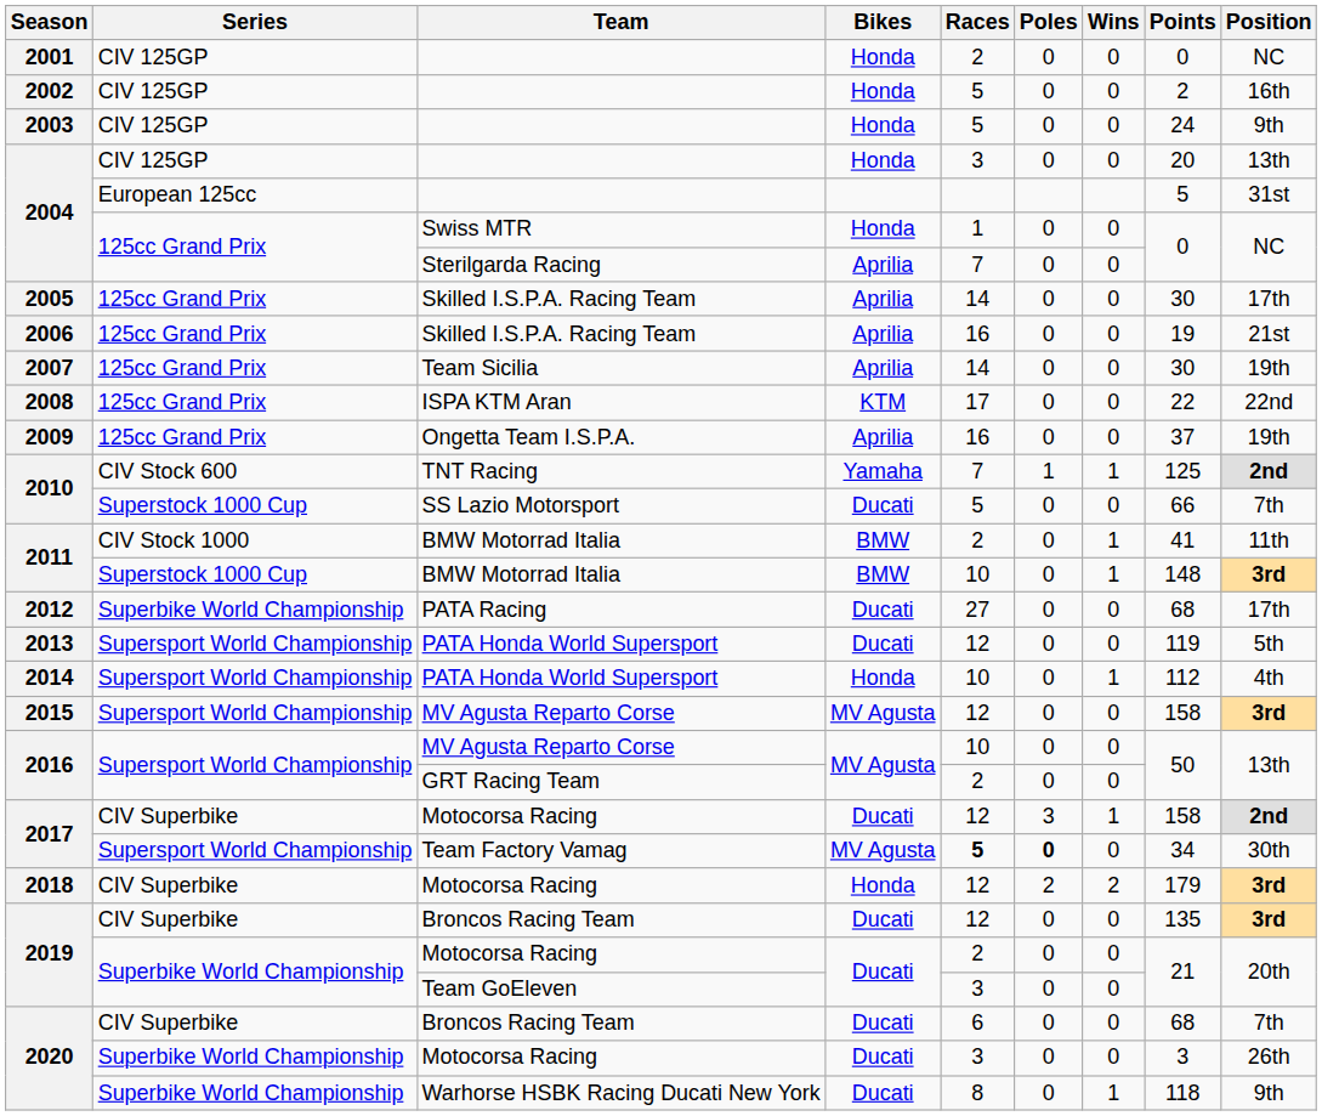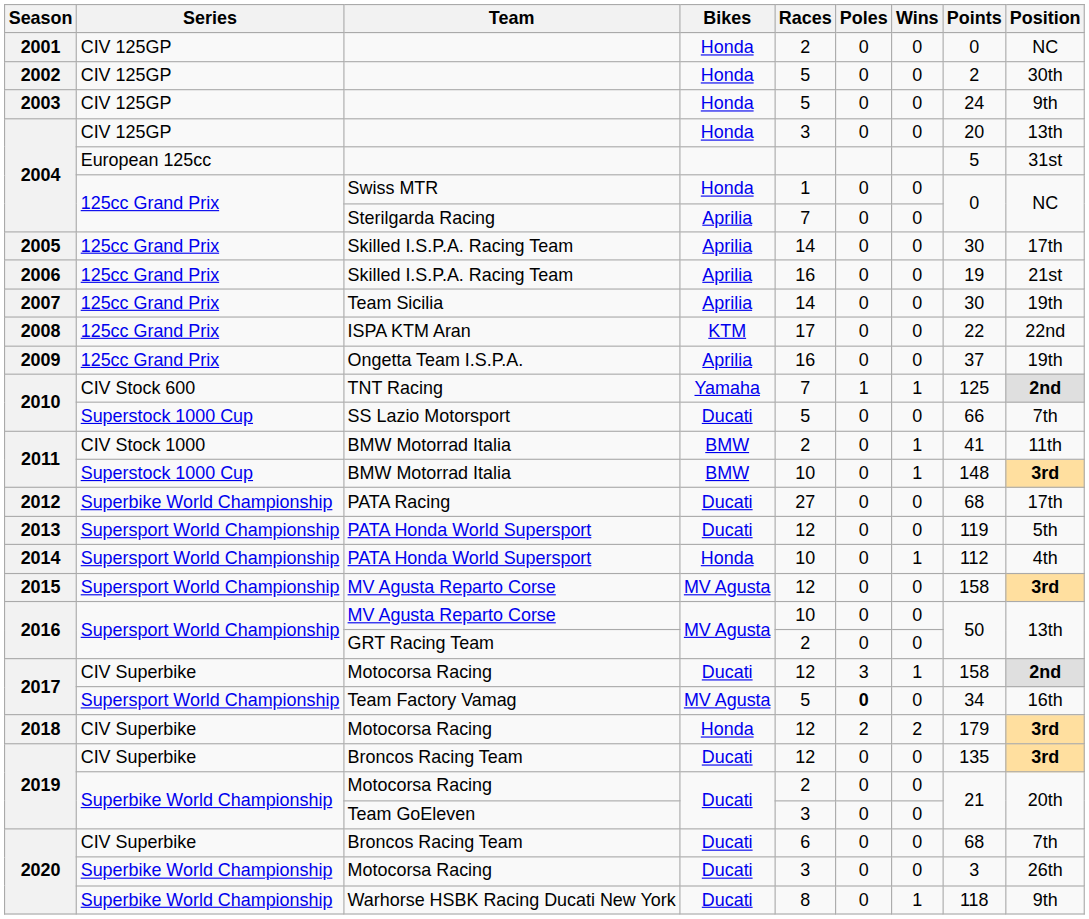 <table class=wikitable style=text-align:center>
 <tr>
 <th>Season</th>
 <th>Series</th>
 <th>Team</th>
 <th>Bikes</th>
 <th>Races</th>
 <th>Poles</th>
 <th>Wins</th>
 <th>Points</th>
 <th>Position</th>
 </tr>
 <tr>
 <th>2001</th>
 <td align=left>CIV 125GP</td>
 <td></td>
 <td><a href='#'>Honda</a></td>
 <td>2</td>
 <td>0</td>
 <td>0</td>
 <td>0</td>
 <td>NC</td>
 </tr>
 <tr>
 <th>2002</th>
 <td align=left>CIV 125GP</td>
 <td></td>
 <td><a href='#'>Honda</a></td>
 <td>5</td>
 <td>0</td>
 <td>0</td>
 <td>2</td>
-<td>16th</td>
+<td>30th</td>
 </tr>
 <tr>
 <th>2003</th>
 <td align=left>CIV 125GP</td>
 <td></td>
 <td><a href='#'>Honda</a></td>
 <td>5</td>
 <td>0</td>
 <td>0</td>
 <td>24</td>
 <td>9th</td>
 </tr>
 <tr>
 <th rowspan=4>2004</th>
 <td align=left>CIV 125GP</td>
 <td></td>
 <td><a href='#'>Honda</a></td>
 <td>3</td>
 <td>0</td>
 <td>0</td>
 <td>20</td>
 <td>13th</td>
 </tr>
 <tr>
 <td align=left>European 125cc</td>
 <td></td>
 <td></td>
 <td></td>
 <td></td>
 <td></td>
 <td>5</td>
 <td>31st</td>
 </tr>
 <tr>
 <td align=left rowspan=2><a href='#'>125cc Grand Prix</a></td>
 <td align=left>Swiss MTR</td>
 <td><a href='#'>Honda</a></td>
 <td>1</td>
 <td>0</td>
 <td>0</td>
 <td rowspan=2>0</td>
 <td rowspan=2>NC</td>
 </tr>
 <tr>
 <td align=left>Sterilgarda Racing</td>
 <td><a href='#'>Aprilia</a></td>
 <td>7</td>
 <td>0</td>
 <td>0</td>
 </tr>
 <tr>
 <th>2005</th>
 <td align=left><a href='#'>125cc Grand Prix</a></td>
 <td align=left>Skilled I.S.P.A. Racing Team</td>
 <td><a href='#'>Aprilia</a></td>
 <td>14</td>
 <td>0</td>
 <td>0</td>
 <td>30</td>
 <td>17th</td>
 </tr>
 <tr>
 <th>2006</th>
 <td align=left><a href='#'>125cc Grand Prix</a></td>
 <td align=left>Skilled I.S.P.A. Racing Team</td>
 <td><a href='#'>Aprilia</a></td>
 <td>16</td>
 <td>0</td>
 <td>0</td>
 <td>19</td>
 <td>21st</td>
 </tr>
 <tr>
 <th>2007</th>
 <td align=left><a href='#'>125cc Grand Prix</a></td>
 <td align=left>Team Sicilia</td>
 <td><a href='#'>Aprilia</a></td>
 <td>14</td>
 <td>0</td>
 <td>0</td>
 <td>30</td>
 <td>19th</td>
 </tr>
 <tr>
 <th>2008</th>
 <td align=left><a href='#'>125cc Grand Prix</a></td>
 <td align=left>ISPA KTM Aran</td>
 <td><a href='#'>KTM</a></td>
 <td>17</td>
 <td>0</td>
 <td>0</td>
 <td>22</td>
 <td>22nd</td>
 </tr>
 <tr>
 <th>2009</th>
 <td align=left><a href='#'>125cc Grand Prix</a></td>
 <td align=left>Ongetta Team I.S.P.A.</td>
 <td><a href='#'>Aprilia</a></td>
 <td>16</td>
 <td>0</td>
 <td>0</td>
 <td>37</td>
 <td>19th</td>
 </tr>
 <tr>
 <th rowspan=2>2010</th>
 <td align=left>CIV Stock 600</td>
 <td align=left>TNT Racing</td>
 <td><a href='#'>Yamaha</a></td>
 <td>7</td>
 <td>1</td>
 <td>1</td>
 <td>125</td>
 <td style="background:#DFDFDF;"><strong>2nd</strong></td>
 </tr>
 <tr>
 <td align=left><a href='#'>Superstock 1000 Cup</a></td>
 <td align=left>SS Lazio Motorsport</td>
 <td><a href='#'>Ducati</a></td>
 <td>5</td>
 <td>0</td>
 <td>0</td>
 <td>66</td>
 <td>7th</td>
 </tr>
 <tr>
 <th rowspan=2>2011</th>
 <td align=left>CIV Stock 1000</td>
 <td align=left>BMW Motorrad Italia</td>
 <td><a href='#'>BMW</a></td>
 <td>2</td>
 <td>0</td>
 <td>1</td>
 <td>41</td>
 <td>11th</td>
 </tr>
 <tr>
 <td align=left><a href='#'>Superstock 1000 Cup</a></td>
 <td align=left>BMW Motorrad Italia</td>
 <td><a href='#'>BMW</a></td>
 <td>10</td>
 <td>0</td>
 <td>1</td>
 <td>148</td>
 <td style="background:#ffdf9f;"><strong>3rd</strong></td>
 </tr>
 <tr>
 <th>2012</th>
 <td align=left><a href='#'>Superbike World Championship</a></td>
 <td align=left>PATA Racing</td>
 <td><a href='#'>Ducati</a></td>
 <td>27</td>
 <td>0</td>
 <td>0</td>
 <td>68</td>
 <td>17th</td>
 </tr>
 <tr>
 <th>2013</th>
 <td align=left><a href='#'>Supersport World Championship</a></td>
 <td align=left><a href='#'>PATA Honda World Supersport</a></td>
 <td><a href='#'>Ducati</a></td>
 <td>12</td>
 <td>0</td>
 <td>0</td>
 <td>119</td>
 <td>5th</td>
 </tr>
 <tr>
 <th>2014</th>
 <td align=left><a href='#'>Supersport World Championship</a></td>
 <td align=left><a href='#'>PATA Honda World Supersport</a></td>
 <td><a href='#'>Honda</a></td>
 <td>10</td>
 <td>0</td>
 <td>1</td>
 <td>112</td>
 <td>4th</td>
 </tr>
 <tr>
 <th>2015</th>
 <td align=left><a href='#'>Supersport World Championship</a></td>
 <td align=left><a href='#'>MV Agusta Reparto Corse</a></td>
 <td><a href='#'>MV Agusta</a></td>
 <td>12</td>
 <td>0</td>
 <td>0</td>
 <td>158</td>
 <td style="background:#ffdf9f;"><strong>3rd</strong></td>
 </tr>
 <tr>
 <th rowspan=2>2016</th>
 <td rowspan=2 align=left><a href='#'>Supersport World Championship</a></td>
 <td align=left><a href='#'>MV Agusta Reparto Corse</a></td>
 <td rowspan=2><a href='#'>MV Agusta</a></td>
 <td>10</td>
 <td>0</td>
 <td>0</td>
 <td rowspan=2>50</td>
 <td rowspan=2>13th</td>
 </tr>
 <tr>
 <td align=left>GRT Racing Team</td>
 <td>2</td>
 <td>0</td>
 <td>0</td>
 </tr>
 <tr>
 <th rowspan=2>2017</th>
 <td align=left>CIV Superbike</td>
 <td align=left>Motocorsa Racing</td>
 <td><a href='#'>Ducati</a></td>
 <td>12</td>
 <td>3</td>
 <td>1</td>
 <td>158</td>
 <td style="background:#DFDFDF;"><strong>2nd</strong></td>
 </tr>
 <tr>
 <td align=left><a href='#'>Supersport World Championship</a></td>
 <td align=left>Team Factory Vamag</td>
 <td><a href='#'>MV Agusta</a></td>
-<td><strong>5</strong></td>
+<td>5</td>
 <td><strong>0</strong></td>
 <td>0</td>
 <td>34</td>
-<td>30th</td>
+<td>16th</td>
 </tr>
 <tr>
 <th>2018</th>
 <td align=left>CIV Superbike</td>
 <td align=left>Motocorsa Racing</td>
 <td><a href='#'>Honda</a></td>
 <td>12</td>
 <td>2</td>
 <td>2</td>
 <td>179</td>
 <td style="background:#ffdf9f;"><strong>3rd</strong></td>
 </tr>
 <tr>
 <th rowspan=3>2019</th>
 <td align=left>CIV Superbike</td>
 <td align=left>Broncos Racing Team</td>
 <td><a href='#'>Ducati</a></td>
 <td>12</td>
 <td>0</td>
 <td>0</td>
 <td>135</td>
 <td style="background:#ffdf9f;"><strong>3rd</strong></td>
 </tr>
 <tr>
 <td rowspan=2 align=left><a href='#'>Superbike World Championship</a></td>
 <td align=left>Motocorsa Racing</td>
 <td rowspan=2><a href='#'>Ducati</a></td>
 <td>2</td>
 <td>0</td>
 <td>0</td>
 <td rowspan=2>21</td>
 <td rowspan=2>20th</td>
 </tr>
 <tr>
 <td align=left>Team GoEleven</td>
 <td>3</td>
 <td>0</td>
 <td>0</td>
 </tr>
 <tr>
 <th rowspan=3>2020</th>
 <td align=left>CIV Superbike</td>
 <td align=left>Broncos Racing Team</td>
 <td><a href='#'>Ducati</a></td>
 <td>6</td>
 <td>0</td>
 <td>0</td>
 <td>68</td>
 <td>7th</td>
 </tr>
 <tr>
 <td align=left><a href='#'>Superbike World Championship</a></td>
 <td align=left>Motocorsa Racing</td>
 <td><a href='#'>Ducati</a></td>
 <td>3</td>
 <td>0</td>
 <td>0</td>
 <td>3</td>
 <td>26th</td>
 </tr>
 <tr>
 <td align=left><a href='#'>Superbike World Championship</a></td>
 <td align=left>Warhorse HSBK Racing Ducati New York</td>
 <td><a href='#'>Ducati</a></td>
 <td>8</td>
 <td>0</td>
 <td>1</td>
 <td>118</td>
 <td>9th</td>
 </tr>
 </table>
